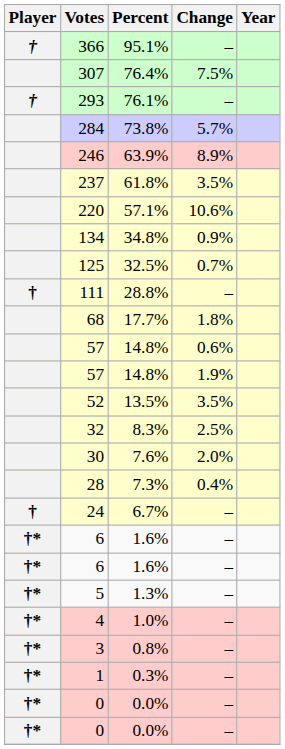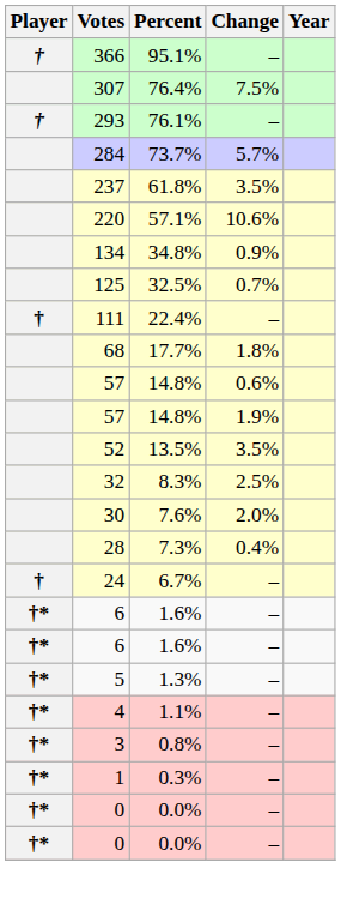 <table class="wikitable sortable plainrowheaders">
 <tr>
 <th scope="col">Player</th>
 <th scope="col" data-sort-type=number>Votes</th>
 <th scope="col" data-sort-type=number>Percent</th>
 <th scope="col">Change</th>
 <th scope="col" data-sort-type=number>Year</th>
 </tr>
 <tr bgcolor=ccffcc>
 <th scope="row"><strong><em>†</em></strong></th>
 <td style="text-align:right">366</td>
 <td style="text-align:right">95.1%</td>
 <td style="text-align:right">–</td>
 <td style="text-align:right"></td>
 </tr>
 <tr bgcolor=ccffcc>
 <th scope="row"><strong><em></em></strong></th>
 <td style="text-align:right">307</td>
 <td style="text-align:right">76.4%</td>
 <td style="text-align:right"> 7.5%</td>
 <td style="text-align:right"></td>
 </tr>
 <tr bgcolor=ccffcc>
 <th scope="row"><strong><em>†</em></strong></th>
 <td style="text-align:right">293</td>
 <td style="text-align:right">76.1%</td>
 <td style="text-align:right">–</td>
 <td style="text-align:right"></td>
 </tr>
 <tr bgcolor=ccccff>
 <th scope="row"><em></em></th>
 <td style="text-align:right">284</td>
-<td style="text-align:right">73.8%</td>
+<td style="text-align:right">73.7%</td>
 <td style="text-align:right"> 5.7%</td>
-<td style="text-align:right"></td>
-</tr>
-<tr bgcolor=ffcccc>
-<th scope="row"></th>
-<td style="text-align:right">246</td>
-<td style="text-align:right">63.9%</td>
-<td style="text-align:right"> 8.9%</td>
 <td style="text-align:right"></td>
 </tr>
 <tr bgcolor=ffffcc>
 <th scope="row"></th>
 <td style="text-align:right">237</td>
 <td style="text-align:right">61.8%</td>
 <td style="text-align:right"> 3.5%</td>
 <td style="text-align:right"></td>
 </tr>
 <tr bgcolor=ffffcc>
 <th scope="row"></th>
 <td style="text-align:right">220</td>
 <td style="text-align:right">57.1%</td>
 <td style="text-align:right"> 10.6%</td>
 <td style="text-align:right"></td>
 </tr>
 <tr bgcolor=ffffcc>
 <th scope="row"></th>
 <td style="text-align:right">134</td>
 <td style="text-align:right">34.8%</td>
 <td style="text-align:right"> 0.9%</td>
 <td style="text-align:right"></td>
 </tr>
 <tr bgcolor=ffffcc>
 <th scope="row"></th>
 <td style="text-align:right">125</td>
 <td style="text-align:right">32.5%</td>
 <td style="text-align:right"> 0.7%</td>
 <td style="text-align:right"></td>
 </tr>
 <tr bgcolor=ffffcc>
 <th scope="row">†</th>
 <td style="text-align:right">111</td>
-<td style="text-align:right">28.8%</td>
+<td style="text-align:right">22.4%</td>
 <td style="text-align:right">–</td>
 <td style="text-align:right"></td>
 </tr>
 <tr bgcolor=ffffcc>
 <th scope="row"></th>
 <td style="text-align:right">68</td>
 <td style="text-align:right">17.7%</td>
 <td style="text-align:right"> 1.8%</td>
 <td style="text-align:right"></td>
 </tr>
 <tr bgcolor=ffffcc>
 <th scope="row"></th>
 <td style="text-align:right">57</td>
 <td style="text-align:right">14.8%</td>
 <td style="text-align:right"> 0.6%</td>
 <td style="text-align:right"></td>
 </tr>
 <tr bgcolor=ffffcc>
 <th scope="row"></th>
 <td style="text-align:right">57</td>
 <td style="text-align:right">14.8%</td>
 <td style="text-align:right"> 1.9%</td>
 <td style="text-align:right"></td>
 </tr>
 <tr bgcolor=ffffcc>
 <th scope="row"></th>
 <td style="text-align:right">52</td>
 <td style="text-align:right">13.5%</td>
 <td style="text-align:right"> 3.5%</td>
 <td style="text-align:right"></td>
 </tr>
 <tr bgcolor=ffffcc>
 <th scope="row"></th>
 <td style="text-align:right">32</td>
 <td style="text-align:right">8.3%</td>
 <td style="text-align:right"> 2.5%</td>
 <td style="text-align:right"></td>
 </tr>
 <tr bgcolor=ffffcc>
 <th scope="row"></th>
 <td style="text-align:right">30</td>
 <td style="text-align:right">7.6%</td>
 <td style="text-align:right"> 2.0%</td>
 <td style="text-align:right"></td>
 </tr>
 <tr bgcolor=ffffcc>
 <th scope="row"></th>
 <td style="text-align:right">28</td>
 <td style="text-align:right">7.3%</td>
 <td style="text-align:right"> 0.4%</td>
 <td style="text-align:right"></td>
 </tr>
 <tr bgcolor=ffffcc>
 <th scope="row">†</th>
 <td style="text-align:right">24</td>
 <td style="text-align:right">6.7%</td>
 <td style="text-align:right">–</td>
 <td style="text-align:right"></td>
 </tr>
 <tr -bgcolor=ffcccc>
 <th scope="row">†*</th>
 <td style="text-align:right">6</td>
 <td style="text-align:right">1.6%</td>
 <td style="text-align:right">–</td>
 <td style="text-align:right"></td>
 </tr>
 <tr -bgcolor=ffcccc>
 <th scope="row">†*</th>
 <td style="text-align:right">6</td>
 <td style="text-align:right">1.6%</td>
 <td style="text-align:right">–</td>
 <td style="text-align:right"></td>
 </tr>
 <tr -bgcolor=ffcccc>
 <th scope="row">†*</th>
 <td style="text-align:right">5</td>
 <td style="text-align:right">1.3%</td>
 <td style="text-align:right">–</td>
 <td style="text-align:right"></td>
 </tr>
 <tr bgcolor=ffcccc>
 <th scope="row">†*</th>
 <td style="text-align:right">4</td>
-<td style="text-align:right">1.0%</td>
+<td style="text-align:right">1.1%</td>
 <td style="text-align:right">–</td>
 <td style="text-align:right"></td>
 </tr>
 <tr bgcolor=ffcccc>
 <th scope="row">†*</th>
 <td style="text-align:right">3</td>
 <td style="text-align:right">0.8%</td>
 <td style="text-align:right">–</td>
 <td style="text-align:right"></td>
 </tr>
 <tr bgcolor=ffcccc>
 <th scope="row">†*</th>
 <td style="text-align:right">1</td>
 <td style="text-align:right">0.3%</td>
 <td style="text-align:right">–</td>
 <td style="text-align:right"></td>
 </tr>
 <tr bgcolor=ffcccc>
 <th scope="row">†*</th>
 <td style="text-align:right">0</td>
 <td style="text-align:right">0.0%</td>
 <td style="text-align:right">–</td>
 <td style="text-align:right"></td>
 </tr>
 <tr bgcolor=ffcccc>
 <th scope="row">†*</th>
 <td style="text-align:right">0</td>
 <td style="text-align:right">0.0%</td>
 <td style="text-align:right">–</td>
 <td style="text-align:right"></td>
 </tr>
 <tr>
 </tr>
 </table>
